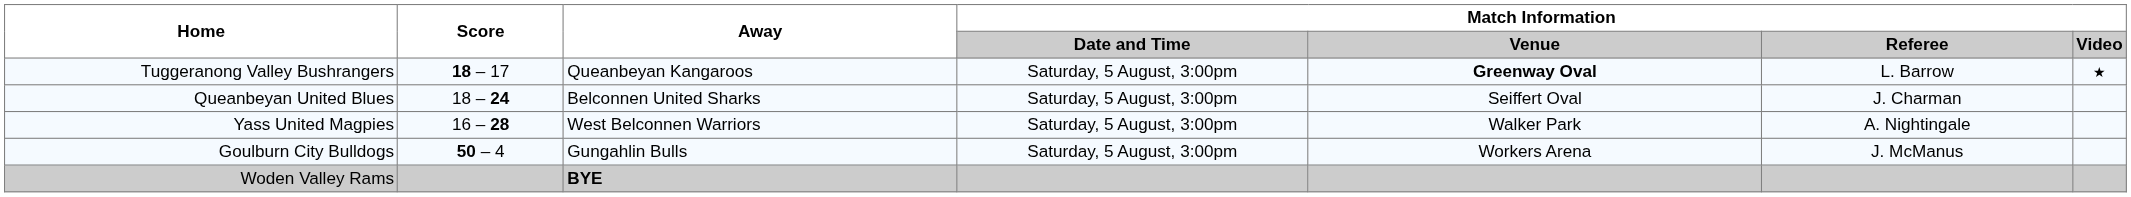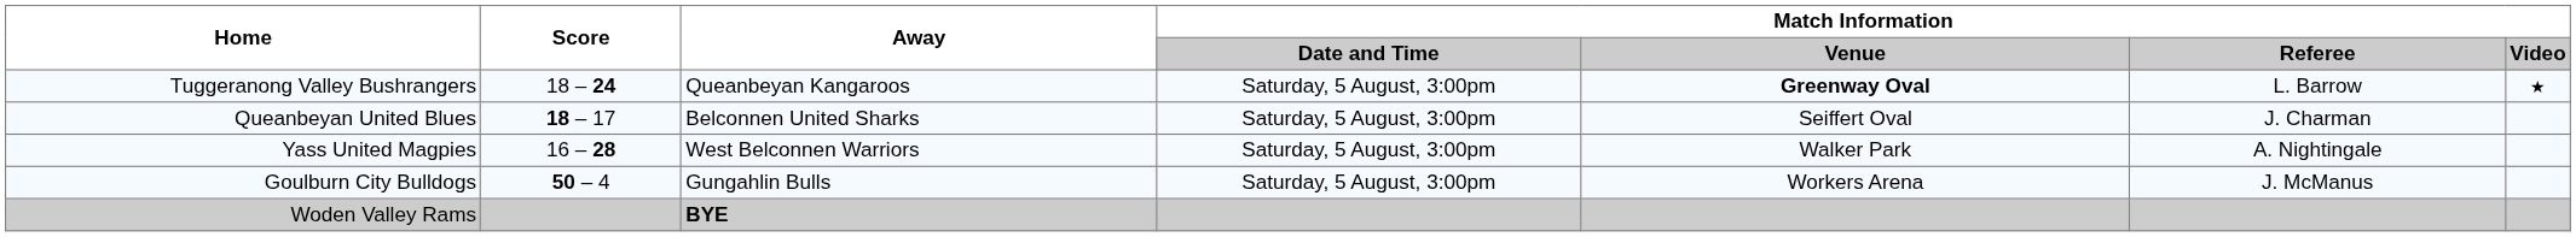 <table border="1" cellpadding="3" cellspacing="0" width="100%" style="border-collapse:collapse;  text-align:center;">
 <tr>
 <th rowspan="2" width="19%">Home</th>
 <th rowspan="2" width="8%">Score</th>
 <th rowspan="2" width="19%">Away</th>
 <th colspan="4">Match Information</th>
 </tr>
 <tr style="background:#CCCCCC">
 <th width="17%">Date and Time</th>
 <th width="22%">Venue</th>
 <th width="50%">Referee</th>
 <th>Video</th>
 </tr>
 <tr style="text-align:center; background:#f5faff;">
 <td align="right">Tuggeranong Valley Bushrangers </td>
-<td><strong>18</strong> – 17</td>
+<td>18 – <strong>24</strong></td>
 <td align="left"> Queanbeyan Kangaroos</td>
 <td>Saturday, 5 August, 3:00pm</td>
 <td><strong>Greenway Oval</strong></td>
 <td>L. Barrow</td>
 <td><small>★</small></td>
 </tr>
 <tr style="text-align:center; background:#f5faff;">
 <td align="right">Queanbeyan United Blues </td>
-<td>18 – <strong>24</strong></td>
+<td><strong>18</strong> – 17</td>
 <td align="left"> Belconnen United Sharks</td>
 <td>Saturday, 5 August, 3:00pm</td>
 <td>Seiffert Oval</td>
 <td>J. Charman</td>
 <td></td>
 </tr>
 <tr style="text-align:center; background:#f5faff;">
 <td align="right">Yass United Magpies </td>
 <td>16 – <strong>28</strong></td>
 <td align="left"> West Belconnen Warriors</td>
 <td>Saturday, 5 August, 3:00pm</td>
 <td>Walker Park</td>
 <td>A. Nightingale</td>
 <td></td>
 </tr>
 <tr style="text-align:center; background:#f5faff;">
 <td align="right">Goulburn City Bulldogs </td>
 <td><strong>50</strong> – 4</td>
 <td align="left"> Gungahlin Bulls</td>
 <td>Saturday, 5 August, 3:00pm</td>
 <td>Workers Arena</td>
 <td>J. McManus</td>
 <td></td>
 </tr>
 <tr style="text-align:center; background:#CCCCCC;">
 <td align="right">Woden Valley Rams </td>
 <td></td>
 <td align="left"><strong>BYE</strong></td>
 <td></td>
 <td></td>
 <td></td>
 <td></td>
 </tr>
 </table>
